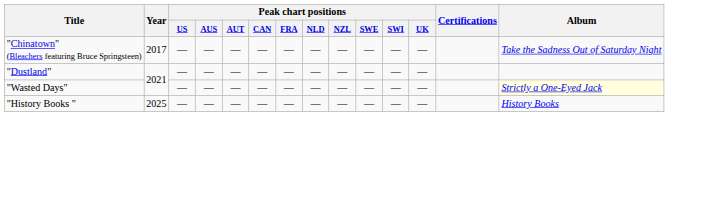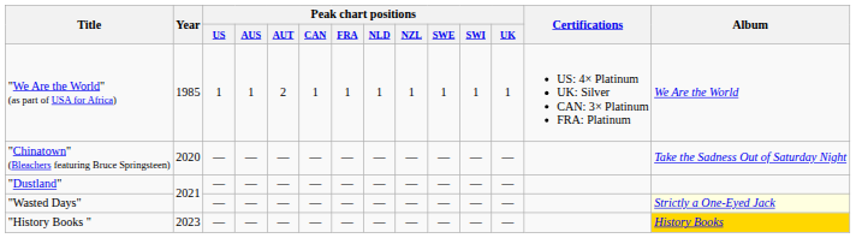 <table class="wikitable">
 <tr>
 <th rowspan="2">Title</th>
 <th rowspan="2">Year</th>
 <th colspan="10">Peak chart positions</th>
 <th rowspan="2"><a href='#'>Certifications</a></th>
 <th rowspan="2">Album</th>
 </tr>
 <tr>
 <th width="35"><small><a href='#'>US</a></small></th>
 <th width="35"><small><a href='#'>AUS</a></small><br></th>
 <th width="35"><small><a href='#'>AUT</a></small><br></th>
 <th width="35"><small><a href='#'>CAN</a></small></th>
 <th width="35"><small><a href='#'>FRA</a></small><br></th>
 <th width="35"><small><a href='#'>NLD</a></small></th>
 <th width="35"><small><a href='#'>NZL</a></small><br></th>
 <th width="35"><small><a href='#'>SWE</a></small><br></th>
 <th width="35"><small><a href='#'>SWI</a></small><br></th>
 <th width="35"><small><a href='#'>UK</a></small><br></th>
 </tr>
 <tr>
+<td>"<a href='#'>We Are the World</a>"<br><small>(as part of <a href='#'>USA for Africa</a>)</small></td>
+<td>1985</td>
+<td align="center">1</td>
+<td align="center">1</td>
+<td align="center">2</td>
+<td align="center">1</td>
+<td align="center">1</td>
+<td align="center">1</td>
+<td align="center">1</td>
+<td align="center">1</td>
+<td align="center">1</td>
+<td align="center">1</td>
+<td><br><ul><li>US: 4× Platinum</li><li>UK: Silver</li><li>CAN: 3× Platinum</li><li>FRA: Platinum</li></ul></td>
+<td><em><a href='#'>We Are the World</a></em></td>
+</tr>
+<tr>
 <td>"<a href='#'>Chinatown</a>"<br><small>(<a href='#'>Bleachers</a> featuring Bruce Springsteen)</small></td>
-<td>2017</td>
+<td>2020</td>
 <td align="center">—</td>
 <td align="center">—</td>
 <td align="center">—</td>
 <td align="center">—</td>
 <td align="center">—</td>
 <td align="center">—</td>
 <td align="center">—</td>
 <td align="center">—</td>
 <td align="center">—</td>
 <td align="center">—</td>
 <td></td>
 <td><em><a href='#'>Take the Sadness Out of Saturday Night</a></em></td>
 </tr>
 <tr>
 <td>"<a href='#'>Dustland</a>"<br></td>
 <td rowspan="2">2021</td>
 <td align="center">—</td>
 <td align="center">—</td>
 <td align="center">—</td>
 <td align="center">—</td>
 <td align="center">—</td>
 <td align="center">—</td>
 <td align="center">—</td>
 <td align="center">—</td>
 <td align="center">—</td>
 <td align="center">—</td>
 <td></td>
 <td></td>
 </tr>
 <tr>
 <td>"Wasted Days"<br></td>
 <td align="center">—</td>
 <td align="center">—</td>
 <td align="center">—</td>
 <td align="center">—</td>
 <td align="center">—</td>
 <td align="center">—</td>
 <td align="center">—</td>
 <td align="center">—</td>
 <td align="center">—</td>
 <td align="center">—</td>
 <td></td>
 <td style="background: lightyellow;"><em><a href='#'>Strictly a One-Eyed Jack</a></em></td>
 </tr>
 <tr>
 <td>"History Books "<br></td>
-<td>2025</td>
+<td>2023</td>
 <td align="center">—</td>
 <td align="center">—</td>
 <td align="center">—</td>
 <td align="center">—</td>
 <td align="center">—</td>
 <td align="center">—</td>
 <td align="center">—</td>
 <td align="center">—</td>
 <td align="center">—</td>
 <td align="center">—</td>
 <td></td>
-<td><em><a href='#'>History Books</a></em></td>
+<td style="background: gold;"><em><a href='#'>History Books</a></em></td>
 </tr>
 </table>
